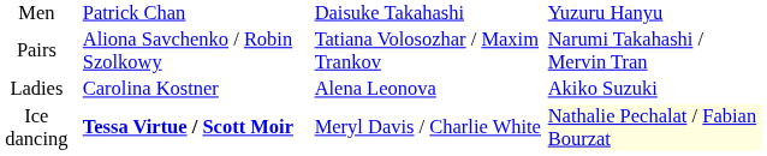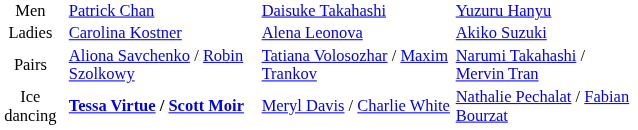 <table>
 <tr>
 <td align="center">Men</td>
 <td> <a href='#'>Patrick Chan</a></td>
 <td> <a href='#'>Daisuke Takahashi</a></td>
 <td> <a href='#'>Yuzuru Hanyu</a></td>
 </tr>
 <tr>
+<td align="center">Ladies</td>
+<td> <a href='#'>Carolina Kostner</a></td>
+<td> <a href='#'>Alena Leonova</a></td>
+<td> <a href='#'>Akiko Suzuki</a></td>
+</tr>
+<tr>
 <td align="center">Pairs</td>
 <td> <a href='#'>Aliona Savchenko</a> / <a href='#'>Robin Szolkowy</a></td>
 <td> <a href='#'>Tatiana Volosozhar</a> / <a href='#'>Maxim Trankov</a></td>
 <td> <a href='#'>Narumi Takahashi</a> / <a href='#'>Mervin Tran</a></td>
 </tr>
 <tr>
-<td align="center">Ladies</td>
-<td> <a href='#'>Carolina Kostner</a></td>
-<td> <a href='#'>Alena Leonova</a></td>
-<td> <a href='#'>Akiko Suzuki</a></td>
-</tr>
-<tr>
 <td align="center">Ice dancing</td>
 <td><strong> <a href='#'>Tessa Virtue</a> / <a href='#'>Scott Moir</a></strong></td>
 <td> <a href='#'>Meryl Davis</a> / <a href='#'>Charlie White</a></td>
-<td style="background: lightyellow;"> <a href='#'>Nathalie Pechalat</a> / <a href='#'>Fabian Bourzat</a></td>
+<td> <a href='#'>Nathalie Pechalat</a> / <a href='#'>Fabian Bourzat</a></td>
 </tr>
 </table>
